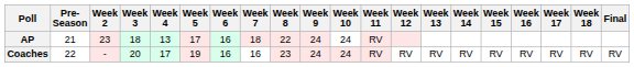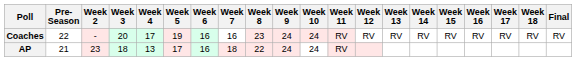 <table class="wikitable" style="white-space:nowrap;font-size:90%">
 <tr>
 <th>Poll</th>
 <th>Pre-<br>Season</th>
 <th>Week<br>2</th>
 <th>Week<br>3</th>
 <th>Week<br>4</th>
 <th>Week<br>5</th>
 <th>Week<br>6</th>
 <th>Week<br>7</th>
 <th>Week<br>8</th>
 <th>Week<br>9</th>
 <th>Week<br>10</th>
 <th>Week<br>11</th>
 <th>Week<br>12</th>
 <th>Week<br>13</th>
 <th>Week<br>14</th>
 <th>Week<br>15</th>
 <th>Week<br>16</th>
 <th>Week<br>17</th>
 <th>Week<br>18</th>
 <th>Final</th>
 </tr>
 <tr style="text-align:center;">
+<th>Coaches</th>
+<td style="background:#FFF;">22</td>
+<td style="background:#FFE6E6;">-</td>
+<td style="background:#D8FFEB;">20</td>
+<td style="background:#D8FFEB;">17</td>
+<td style="background:#FFE6E6;">19</td>
+<td style="background:#D8FFEB;">16</td>
+<td style="background:#FFF;">16</td>
+<td style="background:#FFE6E6;">23</td>
+<td style="background:#FFE6E6;">24</td>
+<td style="background:#FFE6E6;">24</td>
+<td style="background:#FFE6E6;">RV</td>
+<td style="background:#FFF;">RV</td>
+<td style="background:#FFF;">RV</td>
+<td style="background:#FFF;">RV</td>
+<td style="background:#FFF;">RV</td>
+<td style="background:#FFF;">RV</td>
+<td style="background:#FFF;">RV</td>
+<td style="background:#FFF;">RV</td>
+<td style="background:#FFF;">RV</td>
+</tr>
+<tr style="text-align:center;">
 <th>AP</th>
 <td style="background:#FFF;">21</td>
 <td style="background:#FFE6E6;">23</td>
 <td style="background:#D8FFEB;">18</td>
 <td style="background:#D8FFEB;">13</td>
 <td style="background:#FFE6E6;">17</td>
 <td style="background:#D8FFEB;">16</td>
 <td style="background:#FFE6E6;">18</td>
 <td style="background:#FFE6E6;">22</td>
 <td style="background:#FFE6E6;">24</td>
 <td style="background:#FFF;">24</td>
 <td style="background:#FFE6E6;">RV</td>
 <td style="background:#FFE6E6;"></td>
 <td style="background:#FFF;"></td>
 <td style="background:#FFF;"></td>
 <td style="background:#FFF;"></td>
 <td style="background:#FFF;"></td>
 <td style="background:#FFF;"></td>
 <td style="background:#FFF;"></td>
 <td style="background:#FFF;"></td>
 </tr>
-<tr style="text-align:center;">
-<th>Coaches</th>
-<td style="background:#FFF;">22</td>
-<td style="background:#FFE6E6;">-</td>
-<td style="background:#D8FFEB;">20</td>
-<td style="background:#D8FFEB;">17</td>
-<td style="background:#FFE6E6;">19</td>
-<td style="background:#D8FFEB;">16</td>
-<td style="background:#FFF;">16</td>
-<td style="background:#FFE6E6;">23</td>
-<td style="background:#FFE6E6;">24</td>
-<td style="background:#FFE6E6;">24</td>
-<td style="background:#FFE6E6;">RV</td>
-<td style="background:#FFF;">RV</td>
-<td style="background:#FFF;">RV</td>
-<td style="background:#FFF;">RV</td>
-<td style="background:#FFF;">RV</td>
-<td style="background:#FFF;">RV</td>
-<td style="background:#FFF;">RV</td>
-<td style="background:#FFF;">RV</td>
-<td style="background:#FFF;">RV</td>
-</tr>
 </table>
